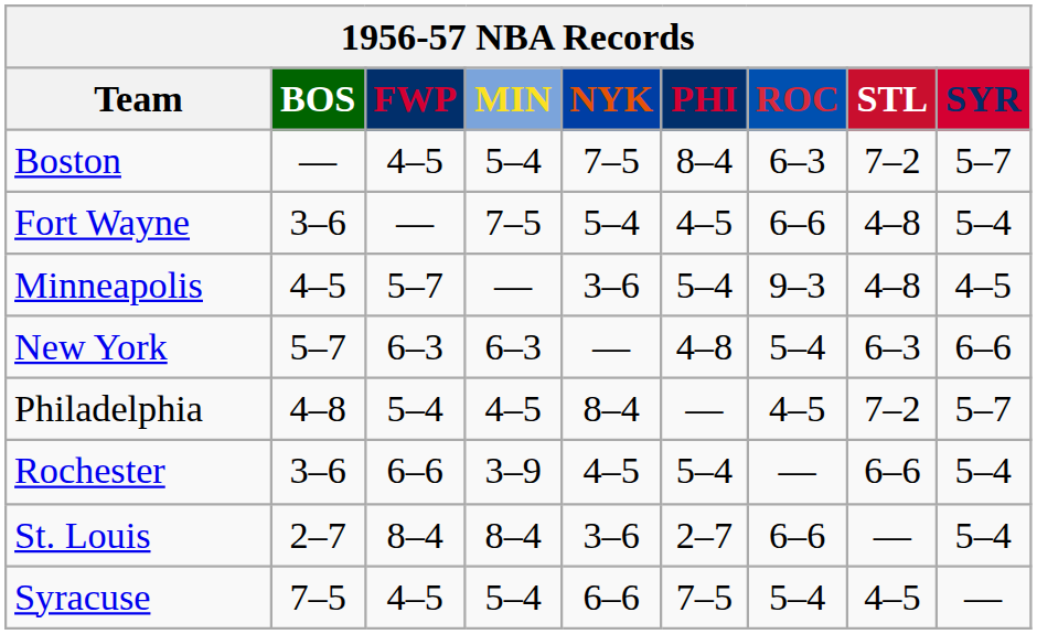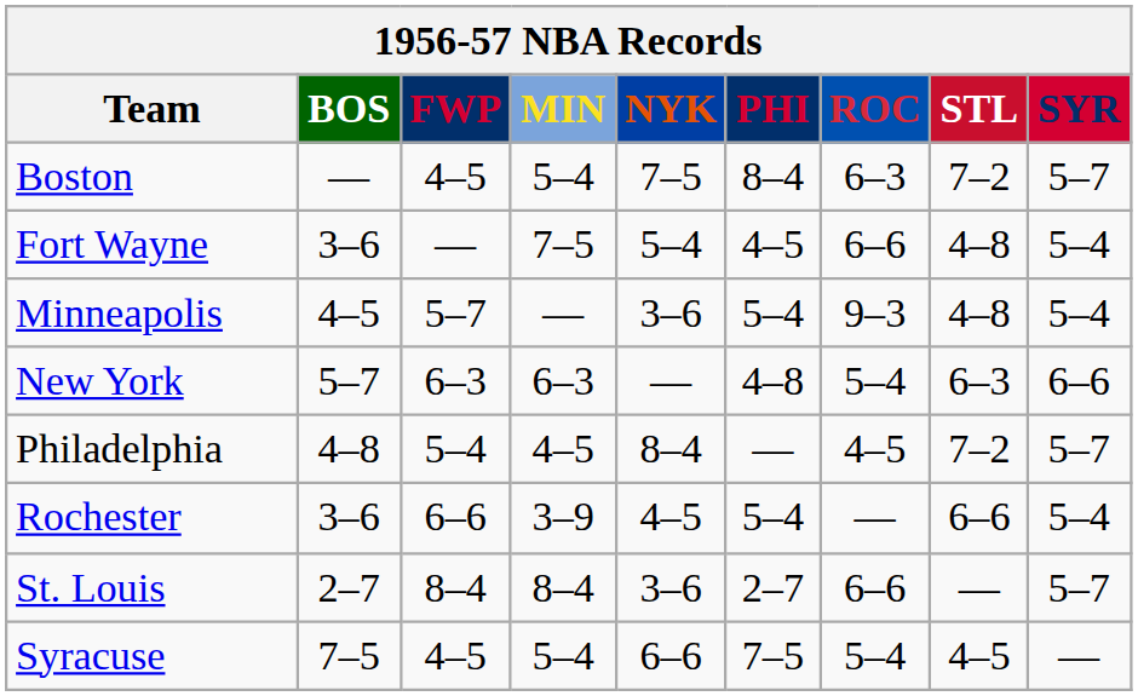 <table class="wikitable" style="font-size:95%; text-align:center;">
 <tr>
 <th colspan=9>1956-57 NBA Records</th>
 </tr>
 <tr>
 <th width=100>Team</th>
 <th style="background:#006400;color:#FFFFFF;width=35">BOS</th>
 <th style="background:#012F6B;color:#D40032;width=35">FWP</th>
 <th style="background:#7BA4DB;color:#FBE122;width=35">MIN</th>
 <th style="background:#003EA4;color:#E45206;width=35">NYK</th>
 <th style="background:#012F6B;color:#D50033;width=35">PHI</th>
 <th style="background:#0050B0;color:#D82A3C;width=35">ROC</th>
 <th style="background:#C90F2E;color:#FFFFFF;width=35">STL</th>
 <th style="background:#D40032;color:#022E6B;width=35">SYR</th>
 </tr>
 <tr>
 <td style="text-align:left;"><a href='#'>Boston</a></td>
 <td>—</td>
 <td>4–5</td>
 <td>5–4</td>
 <td>7–5</td>
 <td>8–4</td>
 <td>6–3</td>
 <td>7–2</td>
 <td>5–7</td>
 </tr>
 <tr>
 <td style="text-align:left;"><a href='#'>Fort Wayne</a></td>
 <td>3–6</td>
 <td>—</td>
 <td>7–5</td>
 <td>5–4</td>
 <td>4–5</td>
 <td>6–6</td>
 <td>4–8</td>
 <td>5–4</td>
 </tr>
 <tr>
 <td style="text-align:left;"><a href='#'>Minneapolis</a></td>
 <td>4–5</td>
 <td>5–7</td>
 <td>—</td>
 <td>3–6</td>
 <td>5–4</td>
 <td>9–3</td>
 <td>4–8</td>
-<td>4–5</td>
+<td>5–4</td>
 </tr>
 <tr>
 <td style="text-align:left;"><a href='#'>New York</a></td>
 <td>5–7</td>
 <td>6–3</td>
 <td>6–3</td>
 <td>—</td>
 <td>4–8</td>
 <td>5–4</td>
 <td>6–3</td>
 <td>6–6</td>
 </tr>
 <tr>
 <td style="text-align:left;">Philadelphia</td>
 <td>4–8</td>
 <td>5–4</td>
 <td>4–5</td>
 <td>8–4</td>
 <td>—</td>
 <td>4–5</td>
 <td>7–2</td>
 <td>5–7</td>
 </tr>
 <tr>
 <td style="text-align:left;"><a href='#'>Rochester</a></td>
 <td>3–6</td>
 <td>6–6</td>
 <td>3–9</td>
 <td>4–5</td>
 <td>5–4</td>
 <td>—</td>
 <td>6–6</td>
 <td>5–4</td>
 </tr>
 <tr>
 <td style="text-align:left;"><a href='#'>St. Louis</a></td>
 <td>2–7</td>
 <td>8–4</td>
 <td>8–4</td>
 <td>3–6</td>
 <td>2–7</td>
 <td>6–6</td>
 <td>—</td>
-<td>5–4</td>
+<td>5–7</td>
 </tr>
 <tr>
 <td style="text-align:left;"><a href='#'>Syracuse</a></td>
 <td>7–5</td>
 <td>4–5</td>
 <td>5–4</td>
 <td>6–6</td>
 <td>7–5</td>
 <td>5–4</td>
 <td>4–5</td>
 <td>—</td>
 </tr>
 </table>
